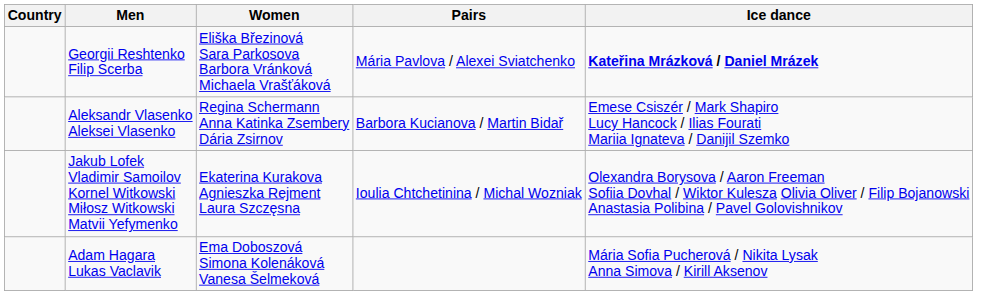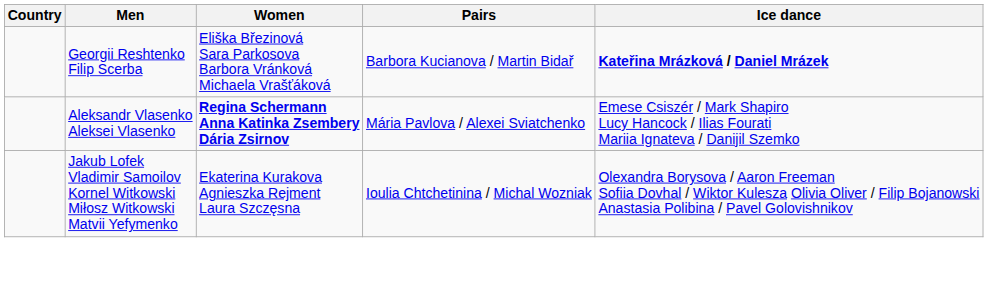 <table class="wikitable">
 <tr>
 <th>Country</th>
 <th>Men</th>
 <th>Women</th>
 <th>Pairs</th>
 <th>Ice dance</th>
 </tr>
 <tr>
 <td></td>
 <td><a href='#'>Georgii Reshtenko</a> <br> <a href='#'>Filip Scerba</a></td>
 <td><a href='#'>Eliška Březinová</a> <br> <a href='#'>Sara Parkosova</a> <br> <a href='#'>Barbora Vránková</a> <br> <a href='#'>Michaela Vrašťáková</a></td>
-<td><a href='#'>Mária Pavlova</a> / <a href='#'>Alexei Sviatchenko</a></td>
+<td><a href='#'>Barbora Kucianova</a> / <a href='#'>Martin Bidař</a></td>
 <td><strong><a href='#'>Kateřina Mrázková</a> / <a href='#'>Daniel Mrázek</a></strong></td>
 </tr>
 <tr>
 <td></td>
 <td><a href='#'>Aleksandr Vlasenko</a> <br> <a href='#'>Aleksei Vlasenko</a></td>
-<td><a href='#'>Regina Schermann</a> <br> <a href='#'>Anna Katinka Zsembery</a> <br> <a href='#'>Dária Zsirnov</a></td>
-<td><a href='#'>Barbora Kucianova</a> / <a href='#'>Martin Bidař</a></td>
+<td><strong><a href='#'>Regina Schermann</a> <br> <a href='#'>Anna Katinka Zsembery</a> <br> <a href='#'>Dária Zsirnov</a></strong></td>
+<td><a href='#'>Mária Pavlova</a> / <a href='#'>Alexei Sviatchenko</a></td>
 <td><a href='#'>Emese Csiszér</a> / <a href='#'>Mark Shapiro</a> <br> <a href='#'>Lucy Hancock</a> / <a href='#'>Ilias Fourati</a> <br> <a href='#'>Mariia Ignateva</a> / <a href='#'>Danijil Szemko</a></td>
 </tr>
 <tr>
 <td></td>
 <td><a href='#'>Jakub Lofek</a> <br> <a href='#'>Vladimir Samoilov</a> <br> <a href='#'>Kornel Witkowski</a> <br> <a href='#'>Miłosz Witkowski</a> <br> <a href='#'>Matvii Yefymenko</a></td>
 <td><a href='#'>Ekaterina Kurakova</a> <br> <a href='#'>Agnieszka Rejment</a> <br> <a href='#'>Laura Szczęsna</a></td>
 <td><a href='#'>Ioulia Chtchetinina</a> / <a href='#'>Michal Wozniak</a></td>
 <td><a href='#'>Olexandra Borysova</a> / <a href='#'>Aaron Freeman</a> <br> <a href='#'>Sofiia Dovhal</a> / <a href='#'>Wiktor Kulesza</a> <a href='#'>Olivia Oliver</a> / <a href='#'>Filip Bojanowski</a> <br> <a href='#'>Anastasia Polibina</a> / <a href='#'>Pavel Golovishnikov</a></td>
 </tr>
-<tr>
-<td></td>
-<td><a href='#'>Adam Hagara</a> <br> <a href='#'>Lukas Vaclavik</a></td>
-<td><a href='#'>Ema Doboszová</a> <br> <a href='#'>Simona Kolenáková</a> <br> <a href='#'>Vanesa Šelmeková</a></td>
-<td></td>
-<td><a href='#'>Mária Sofia Pucherová</a> / <a href='#'>Nikita Lysak</a> <br> <a href='#'>Anna Simova</a> / <a href='#'>Kirill Aksenov</a></td>
-</tr>
 </table>
